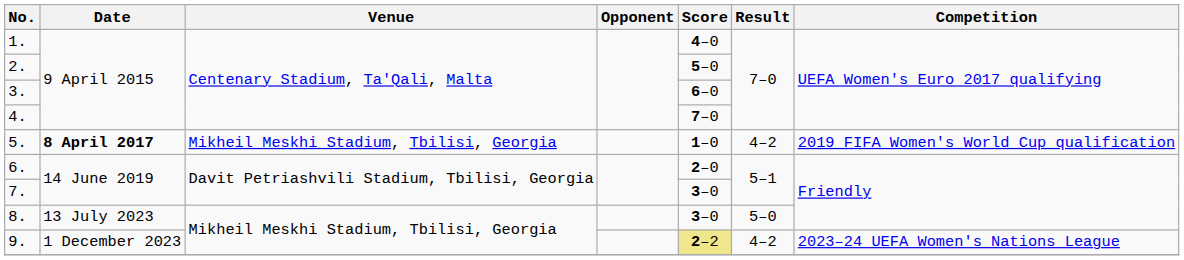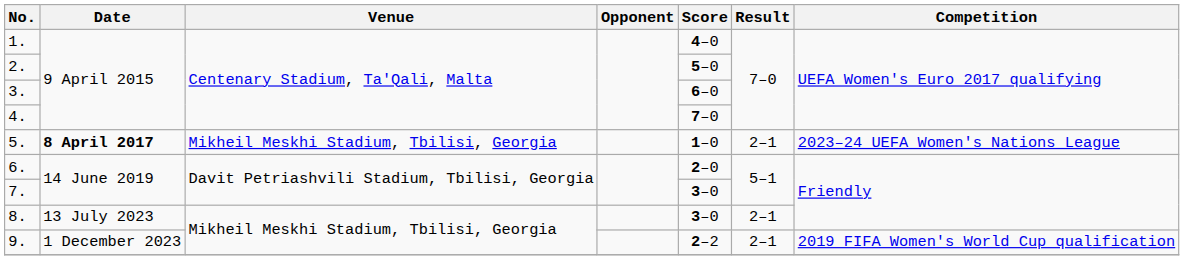 <table class="wikitable">
 <tr>
 <th>No.</th>
 <th>Date</th>
 <th>Venue</th>
 <th>Opponent</th>
 <th>Score</th>
 <th>Result</th>
 <th>Competition</th>
 </tr>
 <tr>
 <td>1.</td>
 <td rowspan=4>9 April 2015</td>
 <td rowspan=4><a href='#'>Centenary Stadium</a>, <a href='#'>Ta'Qali</a>, <a href='#'>Malta</a></td>
 <td rowspan=4></td>
 <td align=center><strong>4</strong>–0</td>
 <td rowspan=4 align=center>7–0</td>
 <td rowspan=4><a href='#'>UEFA Women's Euro 2017 qualifying</a></td>
 </tr>
 <tr>
 <td>2.</td>
 <td align=center><strong>5</strong>–0</td>
 </tr>
 <tr>
 <td>3.</td>
 <td align=center><strong>6</strong>–0</td>
 </tr>
 <tr>
 <td>4.</td>
 <td align=center><strong>7</strong>–0</td>
 </tr>
 <tr>
 <td>5.</td>
 <td><strong>8 April 2017</strong></td>
 <td><a href='#'>Mikheil Meskhi Stadium</a>, <a href='#'>Tbilisi</a>, <a href='#'>Georgia</a></td>
 <td></td>
 <td align=center><strong>1</strong>–0</td>
-<td align=center>4–2</td>
-<td><a href='#'>2019 FIFA Women's World Cup qualification</a></td>
+<td align=center>2–1</td>
+<td><a href='#'>2023–24 UEFA Women's Nations League</a></td>
 </tr>
 <tr>
 <td>6.</td>
 <td rowspan=2>14 June 2019</td>
 <td rowspan=2>Davit Petriashvili Stadium, Tbilisi, Georgia</td>
 <td rowspan=2></td>
 <td align=center><strong>2</strong>–0</td>
 <td rowspan=2 align=center>5–1</td>
 <td rowspan=3><a href='#'>Friendly</a></td>
 </tr>
 <tr>
 <td>7.</td>
 <td align=center><strong>3</strong>–0</td>
 </tr>
 <tr>
 <td>8.</td>
 <td>13 July 2023</td>
 <td rowspan=2>Mikheil Meskhi Stadium, Tbilisi, Georgia</td>
 <td></td>
 <td align=center><strong>3</strong>–0</td>
-<td align=center>5–0</td>
+<td align=center>2–1</td>
 </tr>
 <tr>
 <td>9.</td>
 <td>1 December 2023</td>
 <td></td>
-<td align=center style="background: khaki;"><strong>2</strong>–2</td>
-<td align=center>4–2</td>
-<td><a href='#'>2023–24 UEFA Women's Nations League</a></td>
+<td align=center><strong>2</strong>–2</td>
+<td align=center>2–1</td>
+<td><a href='#'>2019 FIFA Women's World Cup qualification</a></td>
 </tr>
 <tr>
 </tr>
 </table>
